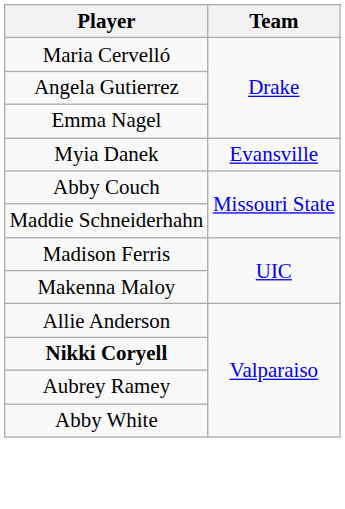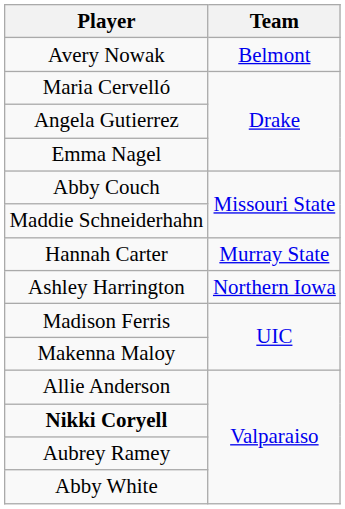 <table class="wikitable" style="text-align: center;">
 <tr>
 <th>Player</th>
 <th>Team</th>
+</tr>
+<tr>
+<td>Avery Nowak</td>
+<td><a href='#'>Belmont</a></td>
 </tr>
 <tr>
 <td>Maria Cervelló</td>
 <td rowspan=3><a href='#'>Drake</a></td>
 </tr>
 <tr>
 <td>Angela Gutierrez</td>
 </tr>
 <tr>
 <td>Emma Nagel</td>
 </tr>
 <tr>
-<td>Myia Danek</td>
-<td><a href='#'>Evansville</a></td>
-</tr>
-<tr>
 <td>Abby Couch</td>
 <td rowspan=2><a href='#'>Missouri State</a></td>
 </tr>
 <tr>
 <td>Maddie Schneiderhahn</td>
+</tr>
+<tr>
+<td>Hannah Carter</td>
+<td><a href='#'>Murray State</a></td>
+</tr>
+<tr>
+<td>Ashley Harrington</td>
+<td><a href='#'>Northern Iowa</a></td>
 </tr>
 <tr>
 <td>Madison Ferris</td>
 <td rowspan=2><a href='#'>UIC</a></td>
 </tr>
 <tr>
 <td>Makenna Maloy</td>
 </tr>
 <tr>
 <td>Allie Anderson</td>
 <td rowspan=4><a href='#'>Valparaiso</a></td>
 </tr>
 <tr>
 <td><strong>Nikki Coryell</strong></td>
 </tr>
 <tr>
 <td>Aubrey Ramey</td>
 </tr>
 <tr>
 <td>Abby White</td>
 </tr>
 </table>
